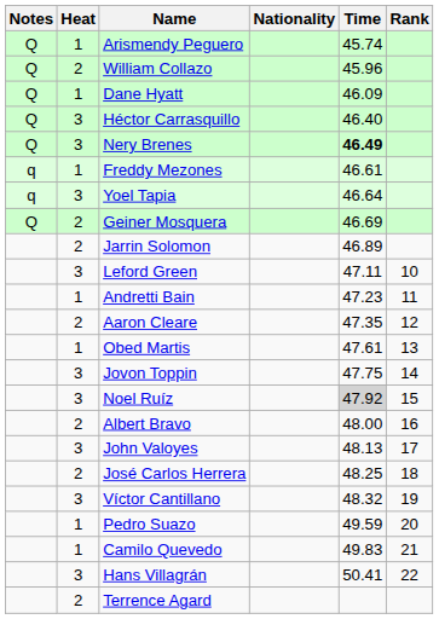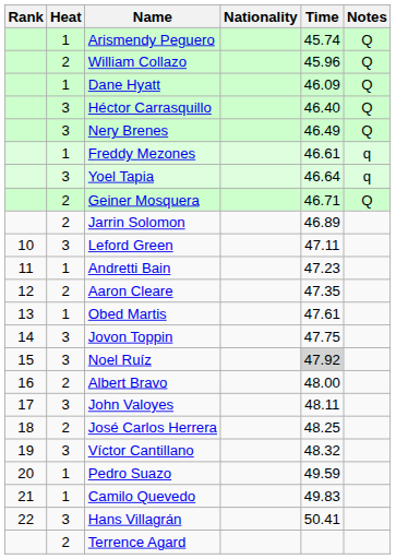 <table class="wikitable sortable" style="text-align:center; font-size:95%">
 <tr>
-<th>Notes</th>
+<th>Rank</th>
 <th>Heat</th>
 <th>Name</th>
 <th>Nationality</th>
 <th>Time</th>
-<th>Rank</th>
+<th>Notes</th>
 </tr>
 <tr bgcolor=ccffcc>
-<td>Q</td>
+<td></td>
 <td>1</td>
 <td align=left><a href='#'>Arismendy Peguero</a></td>
 <td align=left></td>
 <td>45.74</td>
-<td></td>
+<td>Q</td>
 </tr>
 <tr bgcolor=ccffcc>
-<td>Q</td>
+<td></td>
 <td>2</td>
 <td align=left><a href='#'>William Collazo</a></td>
 <td align=left></td>
 <td>45.96</td>
-<td></td>
+<td>Q</td>
 </tr>
 <tr bgcolor=ccffcc>
-<td>Q</td>
+<td></td>
 <td>1</td>
 <td align=left><a href='#'>Dane Hyatt</a></td>
 <td align=left></td>
 <td>46.09</td>
-<td></td>
+<td>Q</td>
 </tr>
 <tr bgcolor=ccffcc>
-<td>Q</td>
+<td></td>
 <td>3</td>
 <td align=left><a href='#'>Héctor Carrasquillo</a></td>
 <td align=left></td>
 <td>46.40</td>
-<td></td>
+<td>Q</td>
 </tr>
 <tr bgcolor=ccffcc>
-<td>Q</td>
+<td></td>
 <td>3</td>
 <td align=left><a href='#'>Nery Brenes</a></td>
 <td align=left></td>
-<td><strong>46.49</strong></td>
-<td></td>
+<td>46.49</td>
+<td>Q</td>
 </tr>
 <tr bgcolor=ddffdd>
-<td>q</td>
+<td></td>
 <td>1</td>
 <td align=left><a href='#'>Freddy Mezones</a></td>
 <td align=left></td>
 <td>46.61</td>
-<td></td>
+<td>q</td>
 </tr>
 <tr bgcolor=ddffdd>
-<td>q</td>
+<td></td>
 <td>3</td>
 <td align=left><a href='#'>Yoel Tapia</a></td>
 <td align=left></td>
 <td>46.64</td>
-<td></td>
+<td>q</td>
 </tr>
 <tr bgcolor=ccffcc>
-<td>Q</td>
+<td></td>
 <td>2</td>
 <td align=left><a href='#'>Geiner Mosquera</a></td>
 <td align=left></td>
-<td>46.69</td>
-<td></td>
+<td>46.71</td>
+<td>Q</td>
 </tr>
 <tr>
 <td></td>
 <td>2</td>
 <td align=left><a href='#'>Jarrin Solomon</a></td>
 <td align=left></td>
 <td>46.89</td>
 <td></td>
 </tr>
 <tr>
-<td></td>
+<td>10</td>
 <td>3</td>
 <td align=left><a href='#'>Leford Green</a></td>
 <td align=left></td>
 <td>47.11</td>
-<td>10</td>
+<td></td>
 </tr>
 <tr>
-<td></td>
+<td>11</td>
 <td>1</td>
 <td align=left><a href='#'>Andretti Bain</a></td>
 <td align=left></td>
 <td>47.23</td>
-<td>11</td>
+<td></td>
 </tr>
 <tr>
-<td></td>
+<td>12</td>
 <td>2</td>
 <td align=left><a href='#'>Aaron Cleare</a></td>
 <td align=left></td>
 <td>47.35</td>
-<td>12</td>
+<td></td>
 </tr>
 <tr>
-<td></td>
+<td>13</td>
 <td>1</td>
 <td align=left><a href='#'>Obed Martis</a></td>
 <td align=left></td>
 <td>47.61</td>
-<td>13</td>
+<td></td>
 </tr>
 <tr>
-<td></td>
+<td>14</td>
 <td>3</td>
 <td align=left><a href='#'>Jovon Toppin</a></td>
 <td align=left></td>
 <td>47.75</td>
-<td>14</td>
+<td></td>
 </tr>
 <tr>
-<td></td>
+<td>15</td>
 <td>3</td>
 <td align=left><a href='#'>Noel Ruíz</a></td>
 <td align=left></td>
 <td style="background: lightgrey;">47.92</td>
-<td>15</td>
+<td></td>
 </tr>
 <tr>
-<td></td>
+<td>16</td>
 <td>2</td>
 <td align=left><a href='#'>Albert Bravo</a></td>
 <td align=left></td>
 <td>48.00</td>
-<td>16</td>
+<td></td>
 </tr>
 <tr>
-<td></td>
+<td>17</td>
 <td>3</td>
 <td align=left><a href='#'>John Valoyes</a></td>
 <td align=left></td>
-<td>48.13</td>
-<td>17</td>
+<td>48.11</td>
+<td></td>
 </tr>
 <tr>
-<td></td>
+<td>18</td>
 <td>2</td>
 <td align=left><a href='#'>José Carlos Herrera</a></td>
 <td align=left></td>
 <td>48.25</td>
-<td>18</td>
+<td></td>
 </tr>
 <tr>
-<td></td>
+<td>19</td>
 <td>3</td>
 <td align=left><a href='#'>Víctor Cantillano</a></td>
 <td align=left></td>
 <td>48.32</td>
-<td>19</td>
+<td></td>
 </tr>
 <tr>
-<td></td>
+<td>20</td>
 <td>1</td>
 <td align=left><a href='#'>Pedro Suazo</a></td>
 <td align=left></td>
 <td>49.59</td>
-<td>20</td>
+<td></td>
 </tr>
 <tr>
-<td></td>
+<td>21</td>
 <td>1</td>
 <td align=left><a href='#'>Camilo Quevedo</a></td>
 <td align=left></td>
 <td>49.83</td>
-<td>21</td>
+<td></td>
 </tr>
 <tr>
-<td></td>
+<td>22</td>
 <td>3</td>
 <td align=left><a href='#'>Hans Villagrán</a></td>
 <td align=left></td>
 <td>50.41</td>
-<td>22</td>
+<td></td>
 </tr>
 <tr>
 <td></td>
 <td>2</td>
 <td align=left><a href='#'>Terrence Agard</a></td>
 <td align=left></td>
 <td></td>
 <td></td>
 </tr>
 </table>
